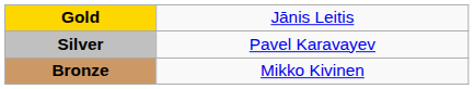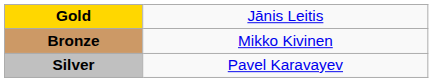 <table class="wikitable" style="text-align:center; " width="35%">
 <tr>
 <td bgcolor="gold"><strong>Gold</strong></td>
 <td><a href='#'>Jānis Leitis</a><br>  <small><em></em></small></td>
 </tr>
 <tr>
+<td bgcolor="CC9966"><strong>Bronze</strong></td>
+<td><a href='#'>Mikko Kivinen</a><br>  <small><em></em></small></td>
+</tr>
+<tr>
 <td bgcolor="silver"><strong>Silver</strong></td>
 <td><a href='#'>Pavel Karavayev</a><br>  <small><em></em></small></td>
 </tr>
-<tr>
-<td bgcolor="CC9966"><strong>Bronze</strong></td>
-<td><a href='#'>Mikko Kivinen</a><br>  <small><em></em></small></td>
-</tr>
 </table>
